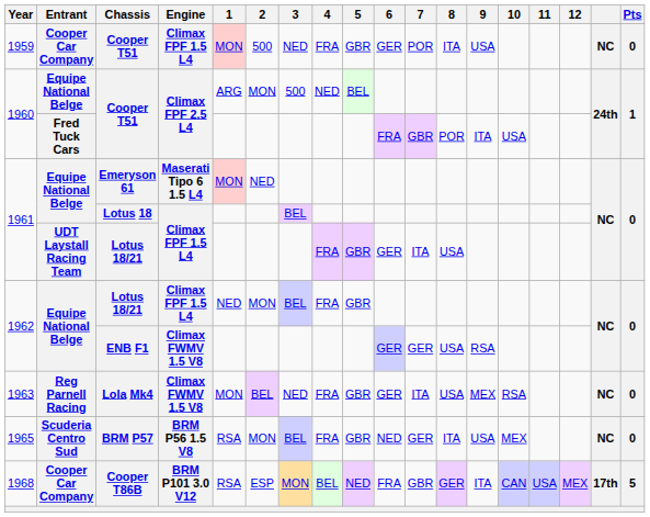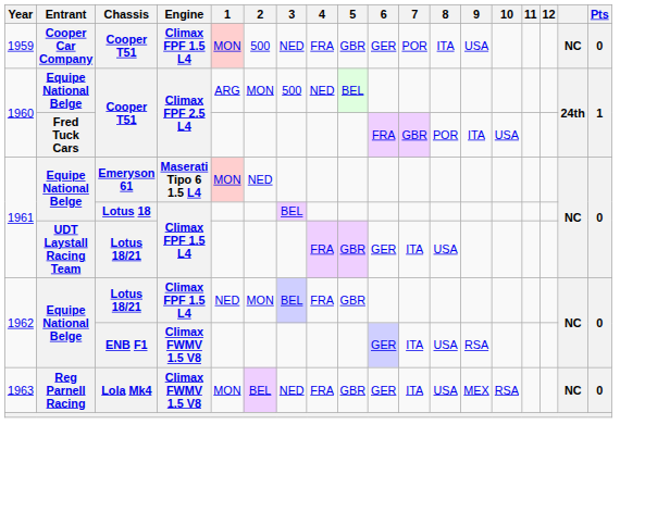 <table class="wikitable" style="text-align:center; font-size:90%">
 <tr>
 <th>Year</th>
 <th>Entrant</th>
 <th>Chassis</th>
 <th>Engine</th>
 <th>1</th>
 <th>2</th>
 <th>3</th>
 <th>4</th>
 <th>5</th>
 <th>6</th>
 <th>7</th>
 <th>8</th>
 <th>9</th>
 <th>10</th>
 <th>11</th>
 <th>12</th>
 <th></th>
 <th><a href='#'>Pts</a></th>
 </tr>
 <tr>
 <td><a href='#'>1959</a></td>
 <th><a href='#'>Cooper Car Company</a></th>
 <th><a href='#'>Cooper</a> <a href='#'>T51</a></th>
 <th><a href='#'>Climax FPF 1.5 L4</a></th>
 <td style="background:#FFCFCF;"><a href='#'>MON</a><br></td>
 <td><a href='#'>500</a></td>
 <td><a href='#'>NED</a></td>
 <td><a href='#'>FRA</a></td>
 <td><a href='#'>GBR</a></td>
 <td><a href='#'>GER</a></td>
 <td><a href='#'>POR</a></td>
 <td><a href='#'>ITA</a></td>
 <td><a href='#'>USA</a></td>
 <td></td>
 <td></td>
 <td></td>
 <th>NC</th>
 <th>0</th>
 </tr>
 <tr>
 <td rowspan=2><a href='#'>1960</a></td>
 <th><a href='#'>Equipe National Belge</a></th>
 <th rowspan=2><a href='#'>Cooper</a> <a href='#'>T51</a></th>
 <th rowspan=2><a href='#'>Climax FPF 2.5 L4</a></th>
 <td><a href='#'>ARG</a></td>
 <td><a href='#'>MON</a></td>
 <td><a href='#'>500</a></td>
 <td><a href='#'>NED</a></td>
 <td style="background:#DFFFDF;"><a href='#'>BEL</a><br></td>
 <td></td>
 <td></td>
 <td></td>
 <td></td>
 <td></td>
 <td></td>
 <td></td>
 <th rowspan=2>24th</th>
 <th rowspan=2>1</th>
 </tr>
 <tr>
 <th>Fred Tuck Cars</th>
 <td></td>
 <td></td>
 <td></td>
 <td></td>
 <td></td>
 <td style="background:#EFCFFF;"><a href='#'>FRA</a><br></td>
 <td style="background:#EFCFFF;"><a href='#'>GBR</a><br></td>
 <td><a href='#'>POR</a></td>
 <td><a href='#'>ITA</a></td>
 <td><a href='#'>USA</a></td>
 <td></td>
 <td></td>
 </tr>
 <tr>
 <td rowspan=3><a href='#'>1961</a></td>
 <th rowspan=2><a href='#'>Equipe National Belge</a></th>
 <th><a href='#'>Emeryson</a> <a href='#'>61</a></th>
 <th><a href='#'>Maserati</a> Tipo 6 1.5 <a href='#'>L4</a></th>
 <td style="background:#FFCFCF;"><a href='#'>MON</a><br></td>
 <td><a href='#'>NED</a></td>
 <td></td>
 <td></td>
 <td></td>
 <td></td>
 <td></td>
 <td></td>
 <td></td>
 <td></td>
 <td></td>
 <td></td>
 <th rowspan=3>NC</th>
 <th rowspan=3>0</th>
 </tr>
 <tr>
 <th><a href='#'>Lotus</a> <a href='#'>18</a></th>
 <th rowspan=2><a href='#'>Climax FPF 1.5 L4</a></th>
 <td></td>
 <td></td>
 <td style="background:#EFCFFF;"><a href='#'>BEL</a><br></td>
 <td></td>
 <td></td>
 <td></td>
 <td></td>
 <td></td>
 <td></td>
 <td></td>
 <td></td>
 <td></td>
 </tr>
 <tr>
 <th><a href='#'>UDT Laystall Racing Team</a></th>
 <th><a href='#'>Lotus</a> <a href='#'>18/21</a></th>
 <td></td>
 <td></td>
 <td></td>
 <td style="background:#EFCFFF;"><a href='#'>FRA</a><br></td>
 <td style="background:#EFCFFF;"><a href='#'>GBR</a><br></td>
 <td><a href='#'>GER</a></td>
 <td><a href='#'>ITA</a></td>
 <td><a href='#'>USA</a></td>
 <td></td>
 <td></td>
 <td></td>
 <td></td>
 </tr>
 <tr>
 <td rowspan=2><a href='#'>1962</a></td>
 <th rowspan=2><a href='#'>Equipe National Belge</a></th>
 <th><a href='#'>Lotus</a> <a href='#'>18/21</a></th>
 <th><a href='#'>Climax FPF 1.5 L4</a></th>
 <td><a href='#'>NED</a></td>
 <td><a href='#'>MON</a></td>
 <td style="background:#CFCFFF;"><a href='#'>BEL</a><br></td>
 <td><a href='#'>FRA</a></td>
 <td><a href='#'>GBR</a></td>
 <td></td>
 <td></td>
 <td></td>
 <td></td>
 <td></td>
 <td></td>
 <td></td>
 <th rowspan=2>NC</th>
 <th rowspan=2>0</th>
 </tr>
 <tr>
 <th><a href='#'>ENB</a> <a href='#'>F1</a></th>
 <th><a href='#'>Climax FWMV 1.5 V8</a></th>
 <td></td>
 <td></td>
 <td></td>
 <td></td>
 <td></td>
 <td style="background:#CFCFFF;"><a href='#'>GER</a><br></td>
-<td><a href='#'>GER</a></td>
+<td><a href='#'>ITA</a></td>
 <td><a href='#'>USA</a></td>
 <td><a href='#'>RSA</a></td>
 <td></td>
 <td></td>
 <td></td>
 </tr>
 <tr>
 <td><a href='#'>1963</a></td>
 <th><a href='#'>Reg Parnell Racing</a></th>
 <th><a href='#'>Lola</a> <a href='#'>Mk4</a></th>
 <th><a href='#'>Climax FWMV 1.5 V8</a></th>
 <td><a href='#'>MON</a></td>
 <td style="background:#EFCFFF;"><a href='#'>BEL</a><br></td>
 <td><a href='#'>NED</a></td>
 <td><a href='#'>FRA</a></td>
 <td><a href='#'>GBR</a></td>
 <td><a href='#'>GER</a></td>
 <td><a href='#'>ITA</a></td>
 <td><a href='#'>USA</a></td>
 <td><a href='#'>MEX</a></td>
 <td><a href='#'>RSA</a></td>
 <td></td>
 <td></td>
 <th>NC</th>
 <th>0</th>
 </tr>
 <tr>
-<td><a href='#'>1965</a></td>
-<th><a href='#'>Scuderia Centro Sud</a></th>
-<th><a href='#'>BRM</a> <a href='#'>P57</a></th>
-<th><a href='#'>BRM</a> P56 1.5 <a href='#'>V8</a></th>
-<td><a href='#'>RSA</a></td>
-<td><a href='#'>MON</a></td>
-<td style="background:#CFCFFF;"><a href='#'>BEL</a><br></td>
-<td><a href='#'>FRA</a></td>
-<td><a href='#'>GBR</a></td>
-<td><a href='#'>NED</a></td>
-<td><a href='#'>GER</a></td>
-<td><a href='#'>ITA</a></td>
-<td><a href='#'>USA</a></td>
-<td><a href='#'>MEX</a></td>
-<td></td>
-<td></td>
-<th>NC</th>
-<th>0</th>
-</tr>
-<tr>
-<td><a href='#'>1968</a></td>
-<th><a href='#'>Cooper Car Company</a></th>
-<th><a href='#'>Cooper</a> <a href='#'>T86B</a></th>
-<th><a href='#'>BRM</a> P101 3.0 <a href='#'>V12</a></th>
-<td><a href='#'>RSA</a></td>
-<td><a href='#'>ESP</a></td>
-<td style="background:#FFDF9F;"><a href='#'>MON</a><br></td>
-<td style="background:#DFFFDF;"><a href='#'>BEL</a><br></td>
-<td style="background:#EFCFFF;"><a href='#'>NED</a><br></td>
-<td><a href='#'>FRA</a></td>
-<td><a href='#'>GBR</a></td>
-<td style="background:#EFCFFF;"><a href='#'>GER</a><br></td>
-<td><a href='#'>ITA</a></td>
-<td style="background:#CFCFFF;"><a href='#'>CAN</a><br></td>
-<td style="background:#CFCFFF;"><a href='#'>USA</a><br></td>
-<td style="background:#EFCFFF;"><a href='#'>MEX</a><br></td>
-<th>17th</th>
-<th>5</th>
-</tr>
-<tr>
 <th colspan="18"></th>
 </tr>
 </table>
